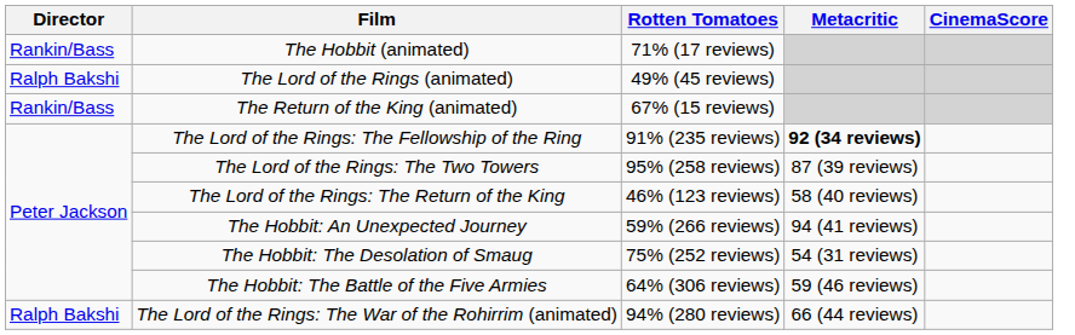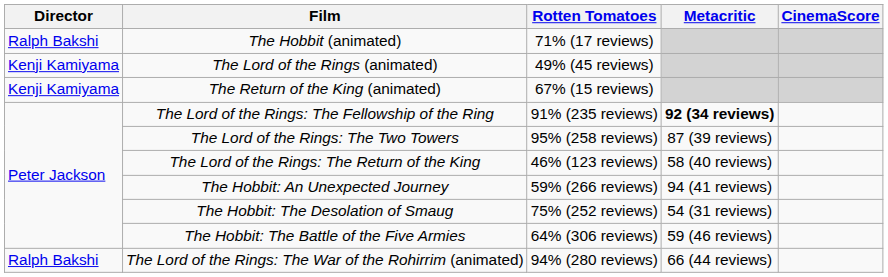 <table class="wikitable sortable">
 <tr>
 <th>Director</th>
 <th>Film</th>
 <th><a href='#'>Rotten Tomatoes</a></th>
 <th><a href='#'>Metacritic</a></th>
 <th><a href='#'>CinemaScore</a></th>
 </tr>
 <tr>
-<td><a href='#'>Rankin/Bass</a></td>
+<td><a href='#'>Ralph Bakshi</a></td>
 <td style="text-align:center;"><em>The Hobbit</em> (animated)</td>
 <td style="text-align:center;">71% (17 reviews)</td>
 <td style="background:#d3d3d3;"></td>
 <td style="background:#d3d3d3;"></td>
 </tr>
 <tr>
-<td><a href='#'>Ralph Bakshi</a></td>
+<td><a href='#'>Kenji Kamiyama</a></td>
 <td style="text-align:center;"><em>The Lord of the Rings</em> (animated)</td>
 <td style="text-align:center;">49% (45 reviews)</td>
 <td style="background:#d3d3d3;"></td>
 <td style="background:#d3d3d3;"></td>
 </tr>
 <tr>
-<td><a href='#'>Rankin/Bass</a></td>
+<td><a href='#'>Kenji Kamiyama</a></td>
 <td style="text-align:center;"><em>The Return of the King</em> (animated)</td>
 <td style="text-align:center;">67% (15 reviews)</td>
 <td style="background:#d3d3d3;"></td>
 <td style="background:#d3d3d3;"></td>
 </tr>
 <tr>
 <td rowspan="6"><a href='#'>Peter Jackson</a></td>
 <td style="text-align:center;"><em>The Lord of the Rings: The Fellowship of the Ring</em></td>
 <td style="text-align:center;">91% (235 reviews)</td>
 <td style="text-align:center;"><strong>92 (34 reviews)</strong></td>
 <td style="text-align:center;"></td>
 </tr>
 <tr>
 <td style="text-align:center;"><em>The Lord of the Rings: The Two Towers</em></td>
 <td style="text-align:center;">95% (258 reviews)</td>
 <td style="text-align:center;">87 (39 reviews)</td>
 <td style="text-align:center;">  </td>
 </tr>
 <tr>
 <td style="text-align:center;"><em>The Lord of the Rings: The Return of the King</em></td>
 <td style="text-align:center;">46% (123 reviews)</td>
 <td style="text-align:center;">58 (40 reviews)</td>
 <td style="text-align:center;"></td>
 </tr>
 <tr>
 <td style="text-align:center;"><em>The Hobbit: An Unexpected Journey</em></td>
 <td style="text-align:center;">59% (266 reviews)</td>
 <td style="text-align:center;">94 (41 reviews)</td>
 <td style="text-align:center;"> </td>
 </tr>
 <tr>
 <td style="text-align:center;"><em>The Hobbit: The Desolation of Smaug</em></td>
 <td style="text-align:center;">75% (252 reviews)</td>
 <td style="text-align:center;">54 (31 reviews)</td>
 <td style="text-align:center;"></td>
 </tr>
 <tr>
 <td style="text-align:center;"><em>The Hobbit: The Battle of the Five Armies</em></td>
 <td style="text-align:center;">64% (306 reviews)</td>
 <td style="text-align:center;">59 (46 reviews)</td>
 <td style="text-align:center;"></td>
 </tr>
 <tr>
 <td><a href='#'>Ralph Bakshi</a></td>
 <td style="text-align:center;"><em>The Lord of the Rings: The War of the Rohirrim</em> (animated)</td>
 <td style="text-align:center;">94% (280 reviews)</td>
 <td style="text-align:center;">66 (44 reviews)</td>
 <td style="text-align:center;"></td>
 </tr>
 </table>
